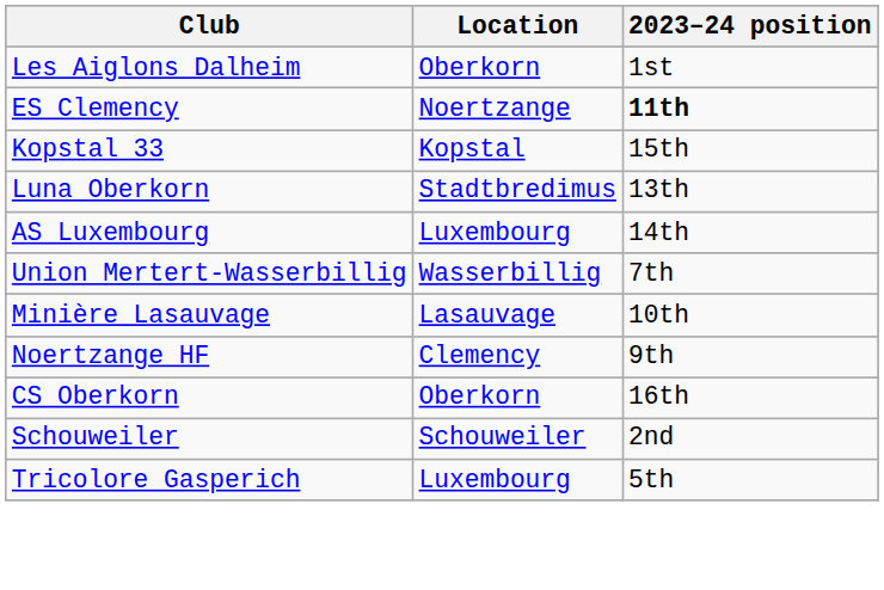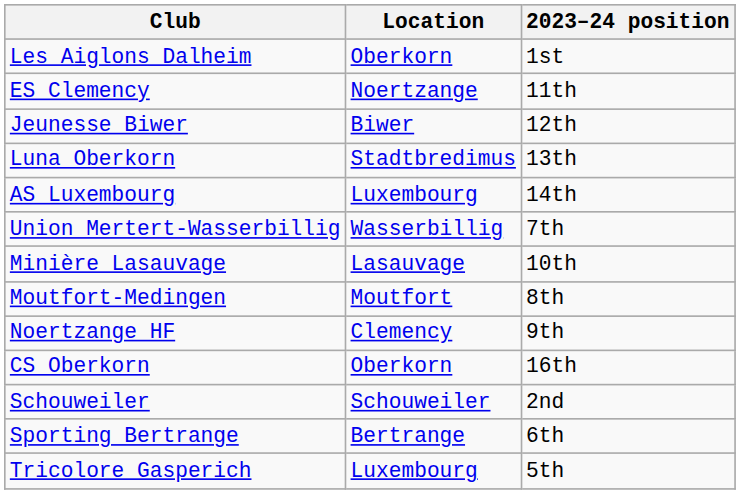 <table class="wikitable">
 <tr>
 <th>Club</th>
 <th>Location</th>
 <th>2023–24 position</th>
 </tr>
 <tr>
 <td><a href='#'>Les Aiglons Dalheim</a></td>
 <td><a href='#'>Oberkorn</a></td>
 <td> 1st </td>
 </tr>
 <tr>
 <td><a href='#'>ES Clemency</a></td>
 <td><a href='#'>Noertzange</a></td>
-<td><strong>11th</strong></td>
+<td>11th</td>
 </tr>
 <tr>
-<td><a href='#'>Kopstal 33</a></td>
-<td><a href='#'>Kopstal</a></td>
-<td> 15th </td>
+<td><a href='#'>Jeunesse Biwer</a></td>
+<td><a href='#'>Biwer</a></td>
+<td>12th</td>
 </tr>
 <tr>
 <td><a href='#'>Luna Oberkorn</a></td>
 <td><a href='#'>Stadtbredimus</a></td>
 <td>13th</td>
 </tr>
 <tr>
 <td><a href='#'>AS Luxembourg</a></td>
 <td><a href='#'>Luxembourg</a></td>
 <td> 14th </td>
 </tr>
 <tr>
 <td><a href='#'>Union Mertert-Wasserbillig</a></td>
 <td><a href='#'>Wasserbillig</a></td>
 <td>7th</td>
 </tr>
 <tr>
 <td><a href='#'>Minière Lasauvage</a></td>
 <td><a href='#'>Lasauvage</a></td>
 <td>10th</td>
 </tr>
 <tr>
+<td><a href='#'>Moutfort-Medingen</a></td>
+<td><a href='#'>Moutfort</a></td>
+<td>8th</td>
+</tr>
+<tr>
 <td><a href='#'>Noertzange HF</a></td>
 <td><a href='#'>Clemency</a></td>
 <td>9th</td>
 </tr>
 <tr>
 <td><a href='#'>CS Oberkorn</a></td>
 <td><a href='#'>Oberkorn</a></td>
 <td> 16th </td>
 </tr>
 <tr>
 <td><a href='#'>Schouweiler</a></td>
 <td><a href='#'>Schouweiler</a></td>
 <td> 2nd </td>
 </tr>
 <tr>
+<td><a href='#'>Sporting Bertrange</a></td>
+<td><a href='#'>Bertrange</a></td>
+<td>6th</td>
+</tr>
+<tr>
 <td><a href='#'>Tricolore Gasperich</a></td>
 <td><a href='#'>Luxembourg</a></td>
 <td>5th</td>
 </tr>
 </table>
